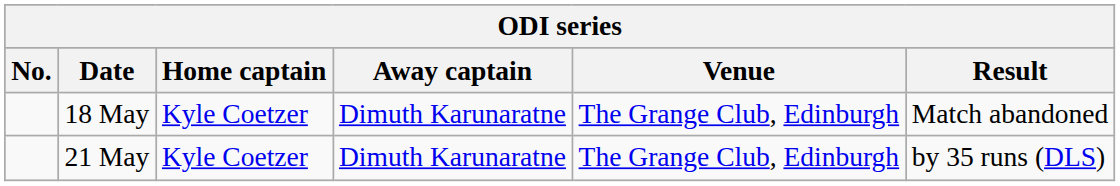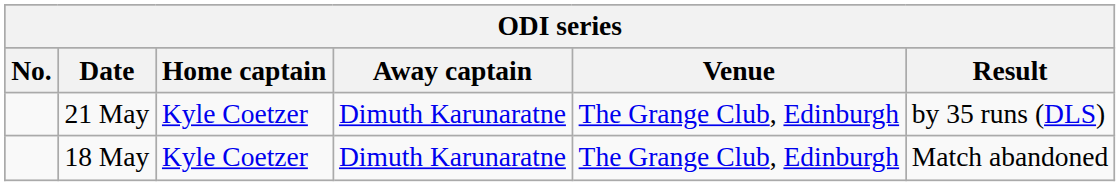 <table class="wikitable">
 <tr>
 <th colspan="6">ODI series</th>
 </tr>
 <tr>
 <th>No.</th>
 <th>Date</th>
 <th>Home captain</th>
 <th>Away captain</th>
 <th>Venue</th>
 <th>Result</th>
 </tr>
 <tr>
 <td></td>
+<td>21 May</td>
+<td><a href='#'>Kyle Coetzer</a></td>
+<td><a href='#'>Dimuth Karunaratne</a></td>
+<td><a href='#'>The Grange Club</a>, <a href='#'>Edinburgh</a></td>
+<td> by 35 runs (<a href='#'>DLS</a>)</td>
+</tr>
+<tr>
+<td></td>
 <td>18 May</td>
 <td><a href='#'>Kyle Coetzer</a></td>
 <td><a href='#'>Dimuth Karunaratne</a></td>
 <td><a href='#'>The Grange Club</a>, <a href='#'>Edinburgh</a></td>
 <td>Match abandoned</td>
 </tr>
-<tr>
-<td></td>
-<td>21 May</td>
-<td><a href='#'>Kyle Coetzer</a></td>
-<td><a href='#'>Dimuth Karunaratne</a></td>
-<td><a href='#'>The Grange Club</a>, <a href='#'>Edinburgh</a></td>
-<td> by 35 runs (<a href='#'>DLS</a>)</td>
-</tr>
 </table>
